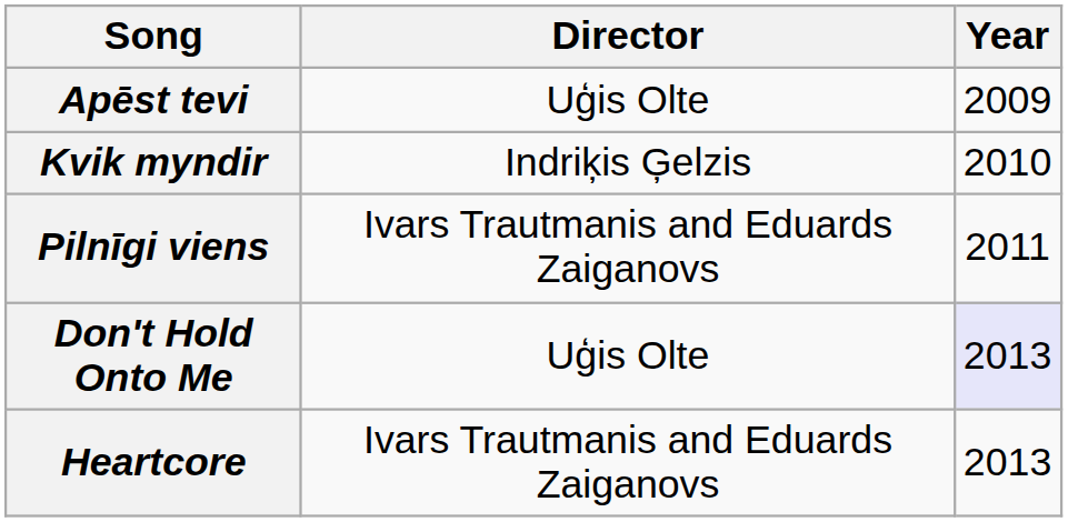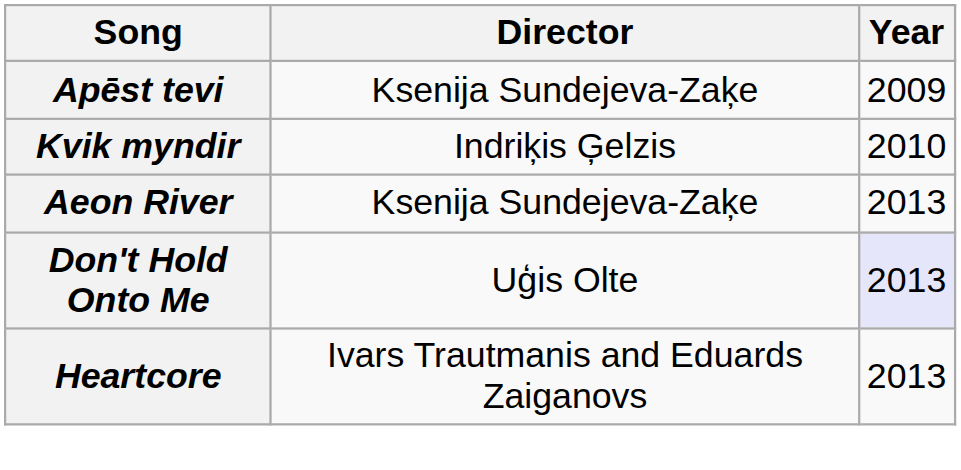 <table class="wikitable plainrowheaders" style="text-align:center;">
 <tr>
 <th scope="col" style="width:7em;">Song</th>
 <th scope="col" style="width:16em;">Director</th>
 <th>Year</th>
 </tr>
 <tr>
 <th scope="row"><em>Apēst tevi</em></th>
-<td>Uģis Olte</td>
+<td>Ksenija Sundejeva-Zaķe</td>
 <td>2009</td>
 </tr>
 <tr>
 <th scope="row"><em>Kvik myndir</em></th>
 <td>Indriķis Ģelzis</td>
 <td>2010</td>
 </tr>
 <tr>
-<th scope="row"><em>Pilnīgi viens</em></th>
-<td>Ivars Trautmanis and Eduards Zaiganovs</td>
-<td>2011</td>
+<th scope="row"><em>Aeon River</em></th>
+<td>Ksenija Sundejeva-Zaķe</td>
+<td>2013</td>
 </tr>
 <tr>
 <th scope="row"><em>Don't Hold Onto Me</em></th>
 <td>Uģis Olte</td>
 <td style="background: lavender;">2013</td>
 </tr>
 <tr>
 <th scope="row"><em>Heartcore</em></th>
 <td>Ivars Trautmanis and Eduards Zaiganovs</td>
 <td>2013</td>
 </tr>
 </table>
